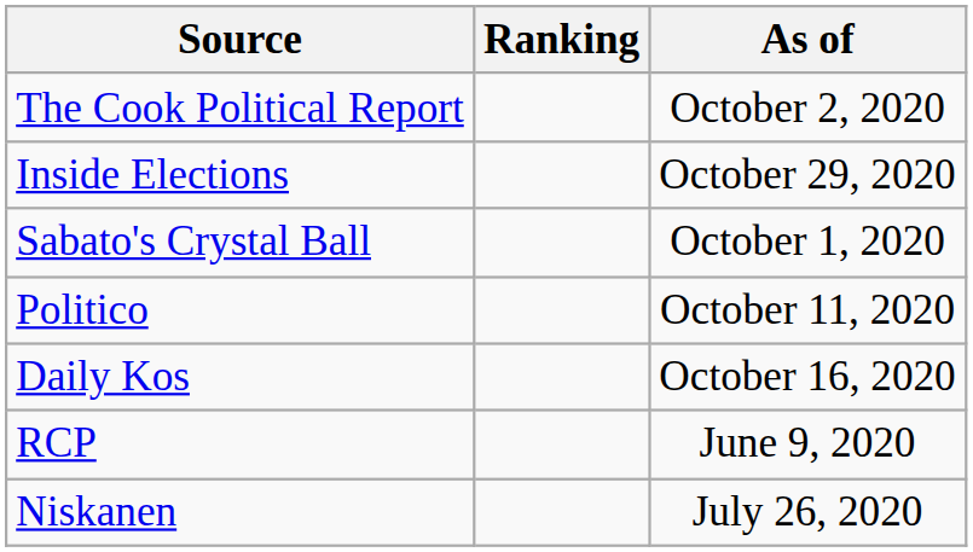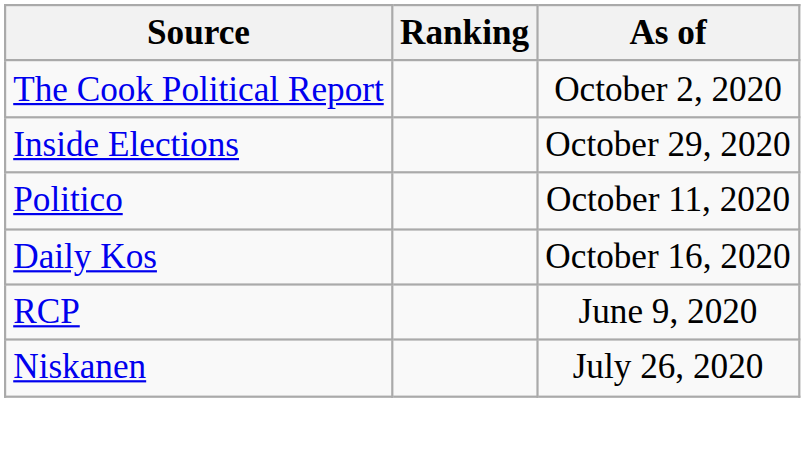 <table class="wikitable" style="text-align:center">
 <tr>
 <th>Source</th>
 <th>Ranking</th>
 <th>As of</th>
 </tr>
 <tr>
 <td align=left><a href='#'>The Cook Political Report</a></td>
 <td></td>
 <td>October 2, 2020</td>
 </tr>
 <tr>
 <td align=left><a href='#'>Inside Elections</a></td>
 <td></td>
 <td>October 29, 2020</td>
-</tr>
-<tr>
-<td align=left><a href='#'>Sabato's Crystal Ball</a></td>
-<td></td>
-<td>October 1, 2020</td>
 </tr>
 <tr>
 <td align="left"><a href='#'>Politico</a></td>
 <td></td>
 <td>October 11, 2020</td>
 </tr>
 <tr>
 <td align="left"><a href='#'>Daily Kos</a></td>
 <td></td>
 <td>October 16, 2020</td>
 </tr>
 <tr>
 <td align="left"><a href='#'>RCP</a></td>
 <td></td>
 <td>June 9, 2020</td>
 </tr>
 <tr>
 <td align="left"><a href='#'>Niskanen</a></td>
 <td></td>
 <td>July 26, 2020</td>
 </tr>
 </table>
